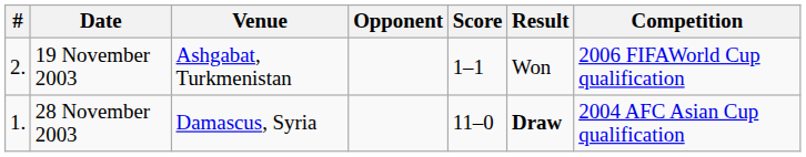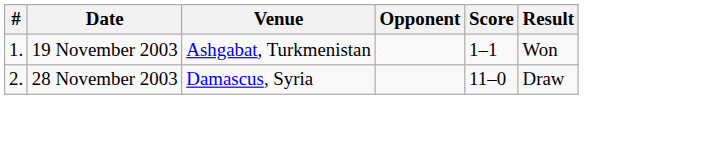 <table class="wikitable">
 <tr>
 <th>#</th>
 <th>Date</th>
 <th>Venue</th>
 <th>Opponent</th>
 <th>Score</th>
 <th>Result</th>
-<th>Competition</th>
 </tr>
 <tr>
-<td>2.</td>
+<td>1.</td>
 <td>19 November 2003</td>
 <td><a href='#'>Ashgabat</a>, Turkmenistan</td>
 <td></td>
 <td>1–1</td>
 <td>Won</td>
-<td><a href='#'>2006 FIFAWorld Cup qualification</a></td>
 </tr>
 <tr>
-<td>1.</td>
+<td>2.</td>
 <td>28 November 2003</td>
 <td><a href='#'>Damascus</a>, Syria</td>
 <td></td>
 <td>11–0</td>
-<td><strong>Draw</strong></td>
-<td><a href='#'>2004 AFC Asian Cup qualification</a></td>
+<td>Draw</td>
 </tr>
 </table>
